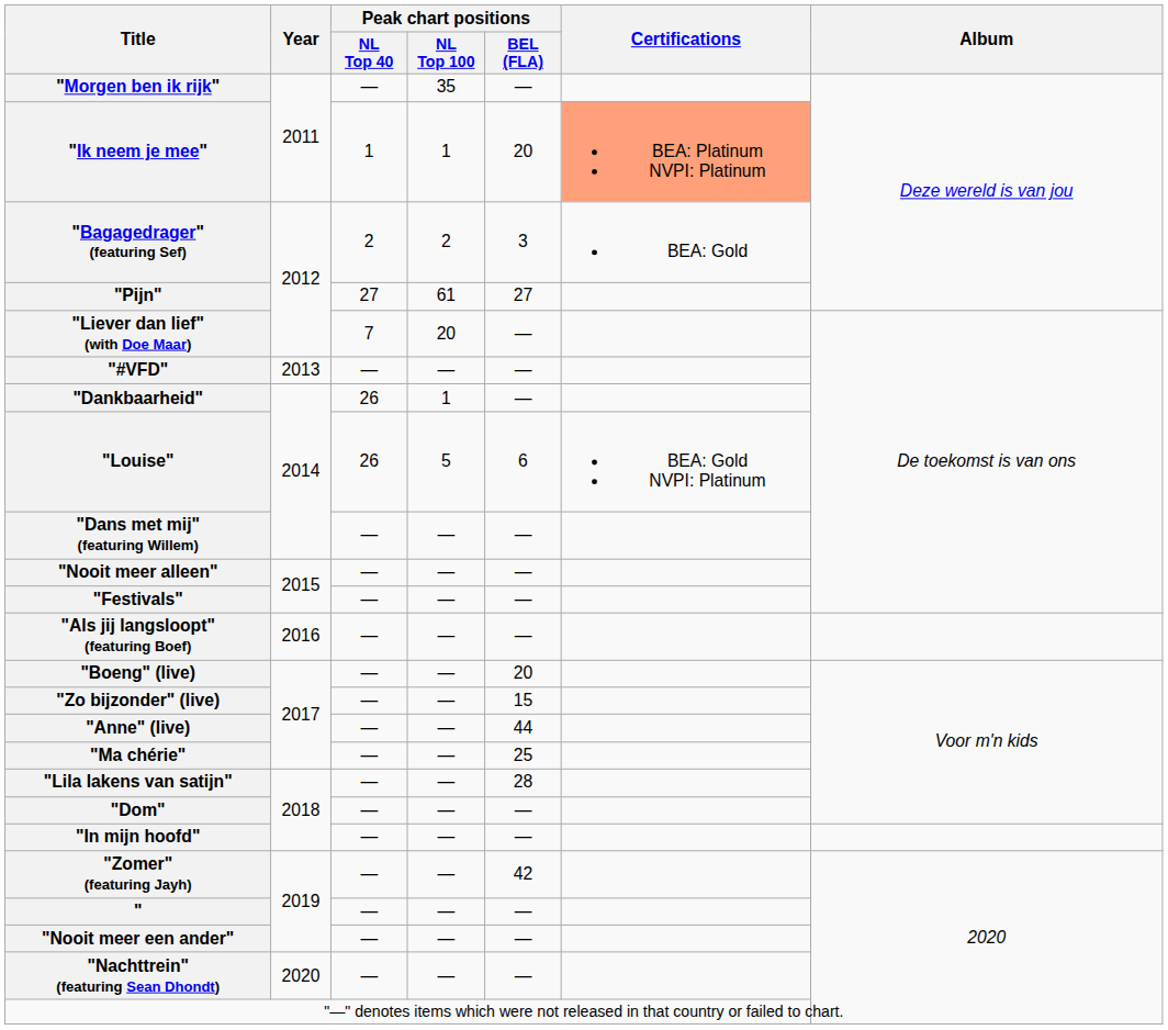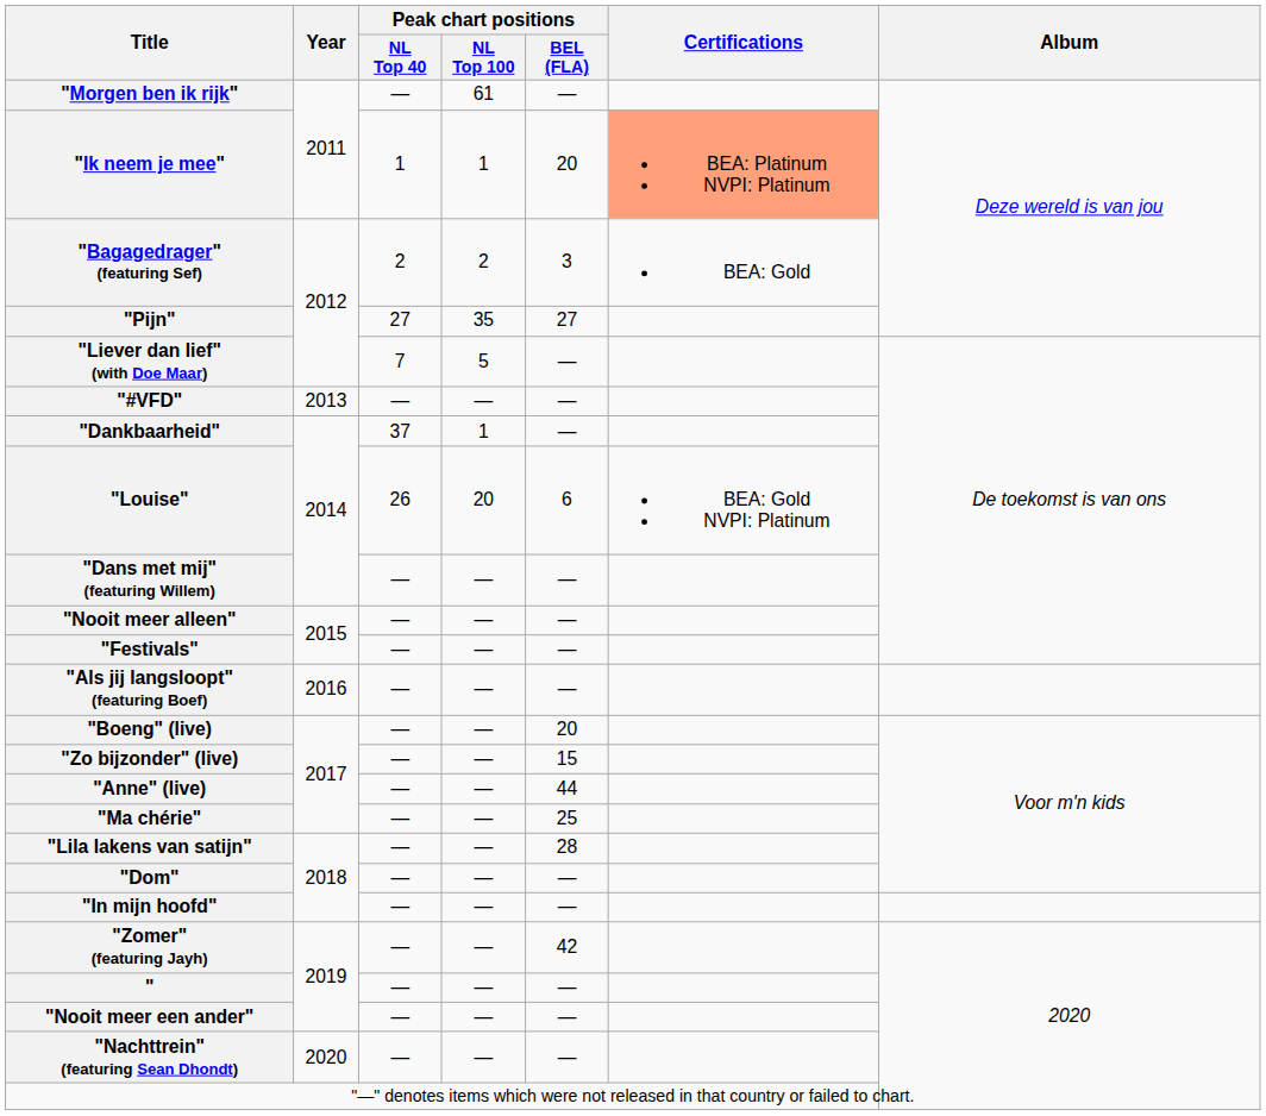 <table class="wikitable plainrowheaders" style="text-align:center;" border="1">
 <tr>
 <th scope="col" rowspan="2" style="width:15em;">Title</th>
 <th scope="col" rowspan="2" style="width:3em;">Year</th>
 <th scope="col" colspan="3">Peak chart positions</th>
 <th scope="col" rowspan="2" style="width:14em;"><a href='#'>Certifications</a></th>
 <th scope="col" rowspan="2" style="width:20em;">Album</th>
 </tr>
 <tr>
 <th scope="col" style="width:4.5em;font-size:90%;"><a href='#'>NL<br>Top 40</a><br></th>
 <th scope="col" style="width:4.5em;font-size:90%;"><a href='#'>NL<br>Top 100</a><br></th>
 <th scope="col" style="width:4.5em;font-size:90%;"><a href='#'>BEL<br>(FLA)</a><br></th>
 </tr>
 <tr>
 <th scope="row">"<a href='#'>Morgen ben ik rijk</a>"</th>
 <td rowspan="2">2011</td>
 <td>—</td>
-<td>35</td>
+<td>61</td>
 <td>—</td>
 <td></td>
 <td rowspan="4"><em><a href='#'>Deze wereld is van jou</a></em></td>
 </tr>
 <tr>
 <th scope="row">"<a href='#'>Ik neem je mee</a>"</th>
 <td>1</td>
 <td>1</td>
 <td>20</td>
 <td style="background: lightsalmon;"><br><ul><li>BEA: Platinum</li><li>NVPI: Platinum</li></ul></td>
 </tr>
 <tr>
 <th scope="row">"<a href='#'>Bagagedrager</a>"<br><small>(featuring Sef)</small></th>
 <td rowspan="3">2012</td>
 <td>2</td>
 <td>2</td>
 <td>3</td>
 <td><br><ul><li>BEA: Gold</li></ul></td>
 </tr>
 <tr>
 <th scope="row">"Pijn"</th>
 <td>27</td>
-<td>61</td>
+<td>35</td>
 <td>27</td>
 <td></td>
 </tr>
 <tr>
 <th scope="row">"Liever dan lief"<br><small>(with <a href='#'>Doe Maar</a>)</small></th>
 <td>7</td>
-<td>20</td>
+<td>5</td>
 <td>—</td>
 <td></td>
 <td rowspan="7"><em>De toekomst is van ons</em></td>
 </tr>
 <tr>
 <th scope="row">"#VFD"</th>
 <td>2013</td>
 <td>—</td>
 <td>—</td>
 <td>—</td>
 <td></td>
 </tr>
 <tr>
 <th scope="row">"Dankbaarheid"</th>
 <td rowspan="3">2014</td>
-<td>26</td>
+<td>37</td>
 <td>1</td>
 <td>—</td>
 <td></td>
 </tr>
 <tr>
 <th scope="row">"Louise"</th>
 <td>26</td>
-<td>5</td>
+<td>20</td>
 <td>6</td>
 <td><br><ul><li>BEA: Gold</li><li>NVPI: Platinum</li></ul></td>
 </tr>
 <tr>
 <th scope="row">"Dans met mij"<br><small>(featuring Willem)</small></th>
 <td>—</td>
 <td>—</td>
 <td>—</td>
 <td></td>
 </tr>
 <tr>
 <th scope="row">"Nooit meer alleen"</th>
 <td rowspan="2">2015</td>
 <td>—</td>
 <td>—</td>
 <td>—</td>
 <td></td>
 </tr>
 <tr>
 <th scope="row">"Festivals"</th>
 <td>—</td>
 <td>—</td>
 <td>—</td>
 <td></td>
 </tr>
 <tr>
 <th scope="row">"Als jij langsloopt"<br><small>(featuring Boef)</small></th>
 <td>2016</td>
 <td>—</td>
 <td>—</td>
 <td>—</td>
 <td></td>
 <td></td>
 </tr>
 <tr>
 <th scope="row">"Boeng" (live)</th>
 <td rowspan="4">2017</td>
 <td>—</td>
 <td>—</td>
 <td>20</td>
 <td></td>
 <td rowspan="6"><em>Voor m'n kids</em></td>
 </tr>
 <tr>
 <th scope="row">"Zo bijzonder" (live)</th>
 <td>—</td>
 <td>—</td>
 <td>15</td>
 <td></td>
 </tr>
 <tr>
 <th scope="row">"Anne" (live)</th>
 <td>—</td>
 <td>—</td>
 <td>44</td>
 </tr>
 <tr>
 <th scope="row">"Ma chérie"</th>
 <td>—</td>
 <td>—</td>
 <td>25</td>
 <td></td>
 </tr>
 <tr>
 <th scope="row">"Lila lakens van satijn"</th>
 <td rowspan="3">2018</td>
 <td>—</td>
 <td>—</td>
 <td>28</td>
 <td></td>
 </tr>
 <tr>
 <th scope="row">"Dom"</th>
 <td>—</td>
 <td>—</td>
 <td>—</td>
 <td></td>
 </tr>
 <tr>
 <th scope="row">"In mijn hoofd"</th>
 <td>—</td>
 <td>—</td>
 <td>—</td>
 <td></td>
 <td></td>
 </tr>
 <tr>
 <th scope="row">"Zomer"<br><small>(featuring Jayh)</small></th>
 <td rowspan="3">2019</td>
 <td>—</td>
 <td>—</td>
 <td>42</td>
 <td></td>
 <td rowspan="5"><em>2020</em></td>
 </tr>
 <tr>
 <th scope="row">"</th>
 <td>—</td>
 <td>—</td>
 <td>—</td>
 <td></td>
 </tr>
 <tr>
 <th scope="row">"Nooit meer een ander"</th>
 <td>—</td>
 <td>—</td>
 <td>—</td>
 <td></td>
 </tr>
 <tr>
 <th scope="row">"Nachttrein"<br><small>(featuring <a href='#'>Sean Dhondt</a>)</small></th>
 <td rowspan="1">2020</td>
 <td>—</td>
 <td>—</td>
 <td>—</td>
 <td></td>
 </tr>
 <tr>
 <td colspan="7" style="font-size:90%;">"—" denotes items which were not released in that country or failed to chart.</td>
 </tr>
 </table>
